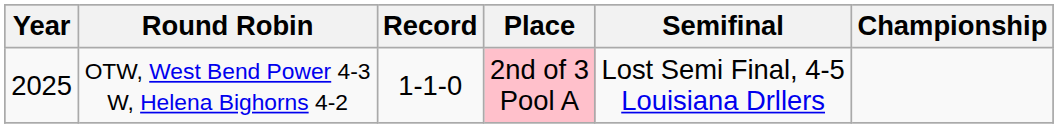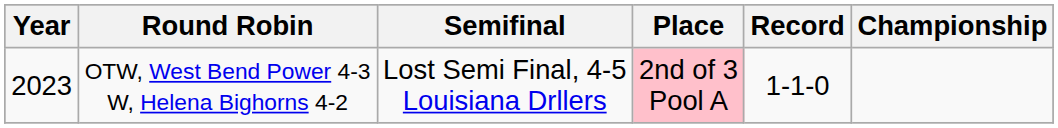 <table class="wikitable"  style="text-align:center">
 <tr>
 <th>Year</th>
 <th>Round Robin</th>
+<th>Semifinal</th>
+<th>Place</th>
 <th>Record</th>
-<th>Place</th>
-<th>Semifinal</th>
 <th>Championship</th>
 </tr>
 <tr>
-<td>2025</td>
+<td>2023</td>
 <td><small>OTW, <a href='#'>West Bend Power</a> 4-3<br>W, <a href='#'>Helena Bighorns</a> 4-2</small></td>
+<td>Lost Semi Final, 4-5 <br><a href='#'>Louisiana Drllers</a></td>
+<td style="background: pink;">2nd of 3<br>Pool A</td>
 <td>1-1-0</td>
-<td style="background: pink;">2nd of 3<br>Pool A</td>
-<td>Lost Semi Final, 4-5 <br><a href='#'>Louisiana Drllers</a></td>
 <td></td>
 </tr>
 </table>
